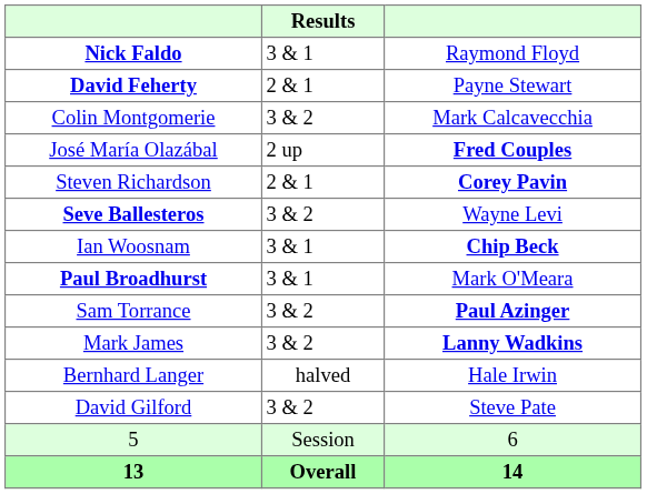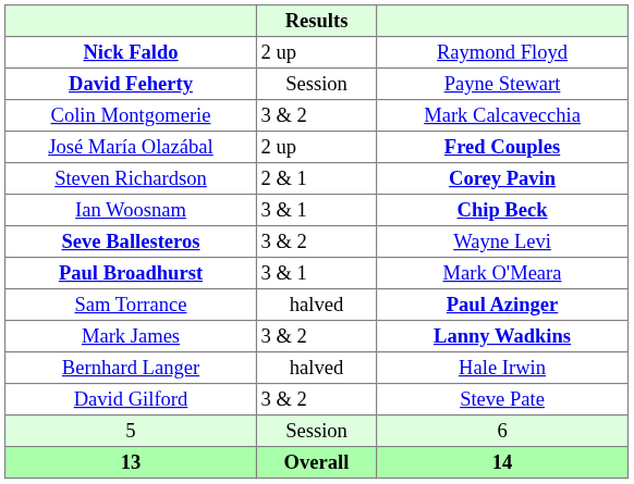 <table border="1" cellpadding="3" style="border-collapse: collapse; text-align:center;">
 <tr style="background:#dfd;">
 <th style="width:12em;"></th>
 <th style="width:5.5em;">Results</th>
 <th style="width:12em;"></th>
 </tr>
 <tr>
 <td><strong><a href='#'>Nick Faldo</a></strong></td>
-<td align=left> 3 & 1</td>
+<td align=left> 2 up</td>
 <td><a href='#'>Raymond Floyd</a></td>
 </tr>
 <tr>
 <td><strong><a href='#'>David Feherty</a></strong></td>
-<td align=left> 2 & 1</td>
+<td>Session</td>
 <td><a href='#'>Payne Stewart</a></td>
 </tr>
 <tr>
 <td><a href='#'>Colin Montgomerie</a></td>
 <td align=left> 3 & 2</td>
 <td><a href='#'>Mark Calcavecchia</a></td>
 </tr>
 <tr>
 <td><a href='#'>José María Olazábal</a></td>
 <td align=left> 2 up</td>
 <td><strong><a href='#'>Fred Couples</a></strong></td>
 </tr>
 <tr>
 <td><a href='#'>Steven Richardson</a></td>
 <td align=left> 2 & 1</td>
 <td><strong><a href='#'>Corey Pavin</a></strong></td>
 </tr>
 <tr>
+<td><a href='#'>Ian Woosnam</a></td>
+<td align=left> 3 & 1</td>
+<td><strong><a href='#'>Chip Beck</a></strong></td>
+</tr>
+<tr>
 <td><strong><a href='#'>Seve Ballesteros</a></strong></td>
 <td align=left> 3 & 2</td>
 <td><a href='#'>Wayne Levi</a></td>
-</tr>
-<tr>
-<td><a href='#'>Ian Woosnam</a></td>
-<td align=left> 3 & 1</td>
-<td><strong><a href='#'>Chip Beck</a></strong></td>
 </tr>
 <tr>
 <td><strong><a href='#'>Paul Broadhurst</a></strong></td>
 <td align=left> 3 & 1</td>
 <td><a href='#'>Mark O'Meara</a></td>
 </tr>
 <tr>
 <td><a href='#'>Sam Torrance</a></td>
-<td align=left> 3 & 2</td>
+<td>halved</td>
 <td><strong><a href='#'>Paul Azinger</a></strong></td>
 </tr>
 <tr>
 <td><a href='#'>Mark James</a></td>
 <td align=left> 3 & 2</td>
 <td><strong><a href='#'>Lanny Wadkins</a></strong></td>
 </tr>
 <tr>
 <td><a href='#'>Bernhard Langer</a></td>
 <td>halved</td>
 <td><a href='#'>Hale Irwin</a></td>
 </tr>
 <tr>
 <td><a href='#'>David Gilford</a></td>
 <td align=left> 3 & 2</td>
 <td><a href='#'>Steve Pate</a></td>
 </tr>
 <tr style="background:#dfd;">
 <td>5</td>
 <td>Session</td>
 <td>6</td>
 </tr>
 <tr style="background:#afa;">
 <th>13</th>
 <th>Overall</th>
 <th>14</th>
 </tr>
 </table>
